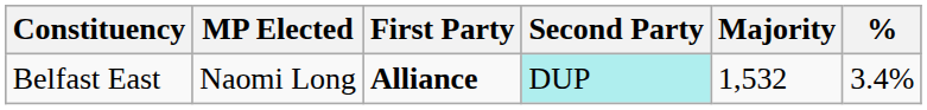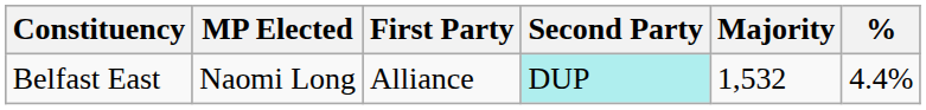 <table class="wikitable sortable">
 <tr>
 <th>Constituency</th>
 <th>MP Elected</th>
 <th>First Party</th>
 <th>Second Party</th>
 <th>Majority</th>
 <th>%</th>
 </tr>
 <tr>
 <td>Belfast East</td>
 <td>Naomi Long</td>
-<td><strong>Alliance</strong></td>
+<td>Alliance</td>
 <td style="background: paleturquoise;">DUP</td>
 <td>1,532</td>
-<td>3.4%</td>
+<td>4.4%</td>
 </tr>
 </table>
